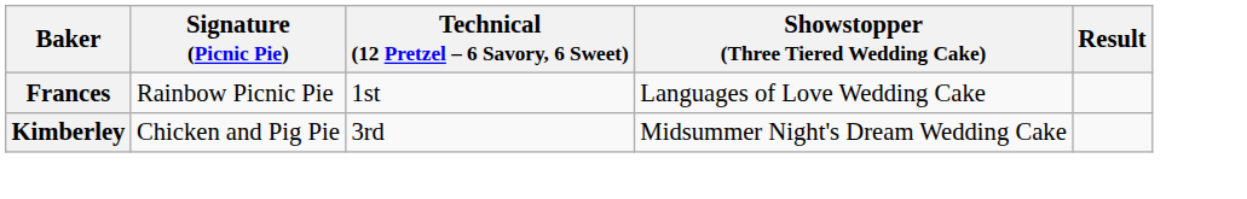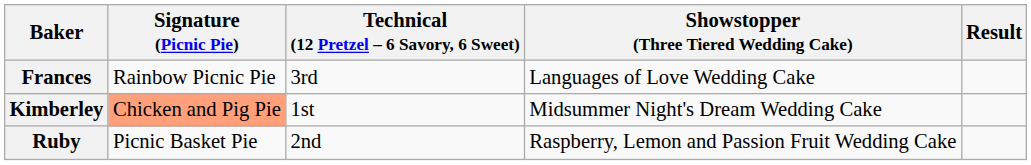 <table class="wikitable sortable col3center sticky-header">
 <tr>
 <th scope="col">Baker</th>
 <th scope="col" class="unsortable">Signature<br><small>(<a href='#'>Picnic Pie</a>)</small></th>
 <th scope="col">Technical<br><small>(12 <a href='#'>Pretzel</a> – 6 Savory, 6 Sweet)</small></th>
 <th scope="col" class="unsortable">Showstopper<br><small>(Three Tiered Wedding Cake)</small></th>
 <th scope="col">Result</th>
 </tr>
 <tr>
 <th scope="row">Frances</th>
 <td>Rainbow Picnic Pie</td>
-<td>1st</td>
+<td>3rd</td>
 <td>Languages of Love Wedding Cake</td>
 <td></td>
 </tr>
 <tr>
 <th scope="row">Kimberley</th>
-<td>Chicken and Pig Pie</td>
-<td>3rd</td>
+<td style="background: lightsalmon;">Chicken and Pig Pie</td>
+<td>1st</td>
 <td>Midsummer Night's Dream Wedding Cake</td>
 <td></td>
 </tr>
+<tr>
+<th scope="row">Ruby</th>
+<td>Picnic Basket Pie</td>
+<td>2nd</td>
+<td>Raspberry, Lemon and Passion Fruit Wedding Cake</td>
+<td></td>
+</tr>
 </table>
